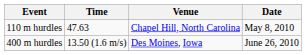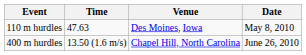 <table class="wikitable">
 <tr>
 <th>Event</th>
 <th>Time</th>
 <th>Venue</th>
 <th>Date</th>
 </tr>
 <tr>
 <td>110 m hurdles</td>
 <td>47.63</td>
-<td><a href='#'>Chapel Hill, North Carolina</a></td>
+<td><a href='#'>Des Moines</a>, <a href='#'>Iowa</a></td>
 <td>May 8, 2010</td>
 </tr>
 <tr>
 <td>400 m hurdles</td>
 <td>13.50 (1.6 m/s)</td>
-<td><a href='#'>Des Moines</a>, <a href='#'>Iowa</a></td>
+<td><a href='#'>Chapel Hill, North Carolina</a></td>
 <td>June 26, 2010</td>
 </tr>
 </table>
